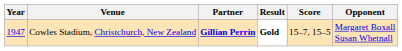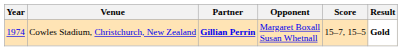 <table class="sortable wikitable" style="font-size: 90%;">
 <tr>
 <th>Year</th>
 <th>Venue</th>
 <th>Partner</th>
+<th>Opponent</th>
+<th>Score</th>
 <th>Result</th>
-<th>Score</th>
-<th>Opponent</th>
 </tr>
 <tr style="background:#FFE4B5">
-<td align="center"><a href='#'>1947</a></td>
+<td align="center"><a href='#'>1974</a></td>
 <td align="left">Cowles Stadium, <a href='#'>Christchurch, New Zealand</a></td>
 <td align="left"><strong> <a href='#'>Gillian Perrin</a></strong></td>
+<td align="left"> <a href='#'>Margaret Boxall</a><br> <a href='#'>Susan Whetnall</a></td>
+<td align="left">15–7, 15–5</td>
 <td style="text-align:left; background:white"> <strong>Gold</strong></td>
-<td align="left">15–7, 15–5</td>
-<td align="left"> <a href='#'>Margaret Boxall</a><br> <a href='#'>Susan Whetnall</a></td>
 </tr>
 </table>
